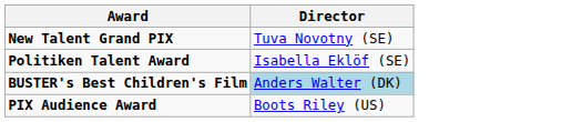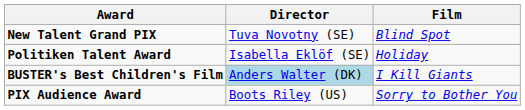 <table class="wikitable">
 <tr>
 <th>Award</th>
 <th>Director</th>
+<th>Film</th>
 </tr>
 <tr>
 <td><strong>New Talent Grand PIX</strong></td>
 <td><a href='#'>Tuva Novotny</a> (SE)</td>
+<td><em><a href='#'>Blind Spot</a></em></td>
 </tr>
 <tr>
 <td><strong>Politiken Talent Award</strong></td>
 <td><a href='#'>Isabella Eklöf</a> (SE)</td>
+<td><em><a href='#'>Holiday</a></em></td>
 </tr>
 <tr>
 <td><strong>BUSTER's Best Children's Film</strong></td>
 <td style="background: lightblue;"><a href='#'>Anders Walter</a> (DK)</td>
+<td><em><a href='#'>I Kill Giants</a></em></td>
 </tr>
 <tr>
 <td><strong>PIX Audience Award</strong></td>
 <td><a href='#'>Boots Riley</a> (US)</td>
+<td><em><a href='#'>Sorry to Bother You</a></em></td>
 </tr>
 </table>
